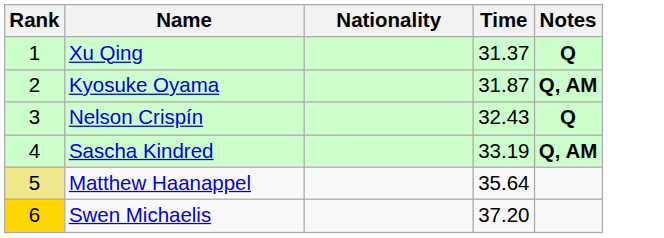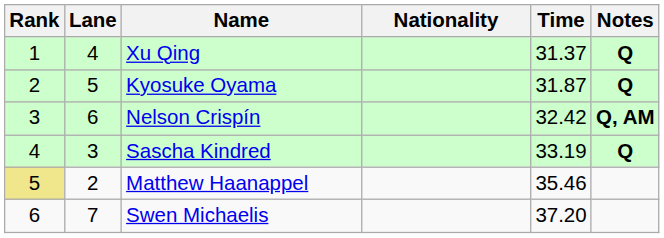 <table class="wikitable sortable" style="text-align:center">
 <tr>
 <th>Rank</th>
+<th>Lane</th>
 <th style="width:180px">Name</th>
 <th style="width:125px">Nationality</th>
 <th>Time</th>
 <th>Notes</th>
 </tr>
 <tr style="background:#cfc;">
 <td>1</td>
+<td>4</td>
 <td style="text-align:left;"><a href='#'>Xu Qing</a></td>
 <td style="text-align:left;"></td>
 <td>31.37</td>
 <td><strong>Q</strong></td>
 </tr>
 <tr style="background:#cfc;">
 <td>2</td>
+<td>5</td>
 <td style="text-align:left;"><a href='#'>Kyosuke Oyama</a></td>
 <td style="text-align:left;"></td>
 <td>31.87</td>
+<td><strong>Q</strong></td>
+</tr>
+<tr style="background:#cfc;">
+<td>3</td>
+<td>6</td>
+<td style="text-align:left;"><a href='#'>Nelson Crispín</a></td>
+<td style="text-align:left;"></td>
+<td>32.42</td>
 <td><strong>Q, AM</strong></td>
 </tr>
 <tr style="background:#cfc;">
+<td>4</td>
 <td>3</td>
-<td style="text-align:left;"><a href='#'>Nelson Crispín</a></td>
-<td style="text-align:left;"></td>
-<td>32.43</td>
-<td><strong>Q</strong></td>
-</tr>
-<tr style="background:#cfc;">
-<td>4</td>
 <td style="text-align:left;"><a href='#'>Sascha Kindred</a></td>
 <td style="text-align:left;"></td>
 <td>33.19</td>
-<td><strong>Q, AM</strong></td>
+<td><strong>Q</strong></td>
 </tr>
 <tr>
 <td style="background: khaki;">5</td>
+<td>2</td>
 <td style="text-align:left;"><a href='#'>Matthew Haanappel</a></td>
 <td style="text-align:left;"></td>
-<td>35.64</td>
+<td>35.46</td>
 <td></td>
 </tr>
 <tr>
-<td style="background: gold;">6</td>
+<td>6</td>
+<td>7</td>
 <td style="text-align:left;"><a href='#'>Swen Michaelis</a></td>
 <td style="text-align:left;"></td>
 <td>37.20</td>
 <td></td>
 </tr>
 </table>
